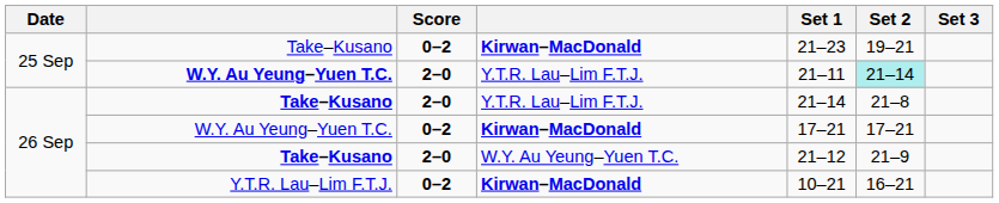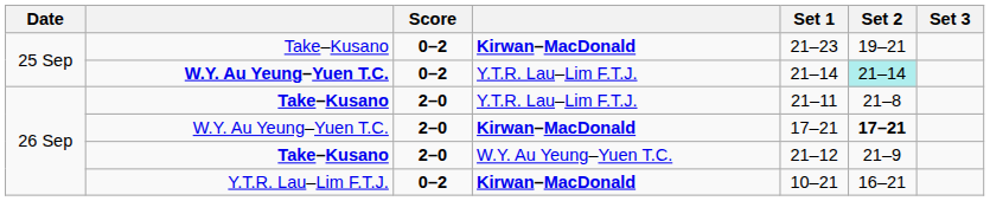 <table class="wikitable" style="text-align: center; font-size:90% ">
 <tr>
 <th width="60">Date</th>
 <th align="right" width="250"></th>
 <th width="60">Score</th>
 <th align="left" width="250"></th>
 <th width="50">Set 1</th>
 <th width="50">Set 2</th>
 <th width="50">Set 3</th>
 </tr>
 <tr>
 <td rowspan=2>25 Sep</td>
 <td align=right><a href='#'>Take</a>–<a href='#'>Kusano</a> </td>
 <td align=center><strong>0–2</strong></td>
 <td align=left><strong> <a href='#'>Kirwan</a>–<a href='#'>MacDonald</a></strong></td>
 <td>21–23</td>
 <td>19–21</td>
 <td></td>
 </tr>
 <tr>
 <td align=right><strong><a href='#'>W.Y. Au Yeung</a>–<a href='#'>Yuen T.C.</a> </strong></td>
-<td align=center><strong>2–0</strong></td>
+<td align=center><strong>0–2</strong></td>
 <td align=left> <a href='#'>Y.T.R. Lau</a>–<a href='#'>Lim F.T.J.</a></td>
-<td>21–11</td>
+<td>21–14</td>
 <td style="background: paleturquoise;">21–14</td>
 <td></td>
 </tr>
 <tr>
 <td rowspan=4>26 Sep</td>
 <td align=right><strong><a href='#'>Take</a>–<a href='#'>Kusano</a> </strong></td>
 <td align=center><strong>2–0</strong></td>
 <td align=left> <a href='#'>Y.T.R. Lau</a>–<a href='#'>Lim F.T.J.</a></td>
-<td>21–14</td>
+<td>21–11</td>
 <td>21–8</td>
 <td></td>
 </tr>
 <tr>
 <td align=right><a href='#'>W.Y. Au Yeung</a>–<a href='#'>Yuen T.C.</a> </td>
-<td align=center><strong>0–2</strong></td>
+<td align=center><strong>2–0</strong></td>
 <td align=left><strong> <a href='#'>Kirwan</a>–<a href='#'>MacDonald</a></strong></td>
 <td>17–21</td>
-<td>17–21</td>
+<td><strong>17–21</strong></td>
 <td></td>
 </tr>
 <tr>
 <td align=right><strong><a href='#'>Take</a>–<a href='#'>Kusano</a> </strong></td>
 <td align=center><strong>2–0</strong></td>
 <td align=left> <a href='#'>W.Y. Au Yeung</a>–<a href='#'>Yuen T.C.</a></td>
 <td>21–12</td>
 <td>21–9</td>
 <td></td>
 </tr>
 <tr>
 <td align=right><a href='#'>Y.T.R. Lau</a>–<a href='#'>Lim F.T.J.</a> </td>
 <td align=center><strong>0–2</strong></td>
 <td align=left><strong> <a href='#'>Kirwan</a>–<a href='#'>MacDonald</a></strong></td>
 <td>10–21</td>
 <td>16–21</td>
 <td></td>
 </tr>
 </table>
